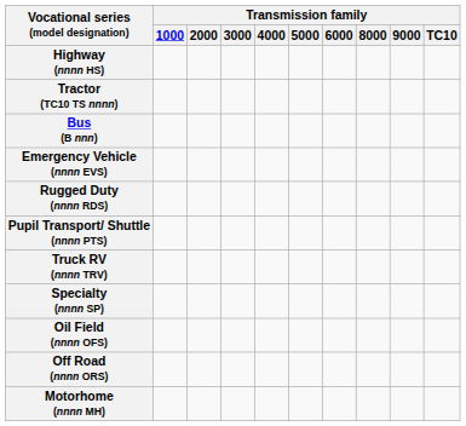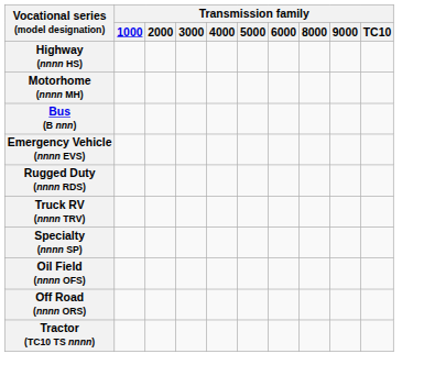 <table class="wikitable sortable" style="font-size:100%;text-align:center;">
 <tr>
 <th rowspan=2>Vocational series<br><small>(model designation)</small></th>
 <th colspan=9>Transmission family</th>
 </tr>
 <tr>
 <th><a href='#'>1000</a></th>
 <th>2000</th>
 <th>3000</th>
 <th>4000</th>
 <th>5000</th>
 <th>6000</th>
 <th>8000</th>
 <th>9000</th>
 <th>TC10</th>
 </tr>
 <tr>
 <th>Highway<br><small>(<em>nnnn</em> HS)</small></th>
 <td></td>
 <td></td>
 <td></td>
 <td></td>
 <td></td>
 <td></td>
 <td></td>
 <td></td>
 <td></td>
 </tr>
 <tr>
-<th>Tractor<br><small>(TC10 TS <em>nnnn</em>)</small></th>
+<th>Motorhome<br><small>(<em>nnnn</em> MH)</small></th>
 <td></td>
 <td></td>
 <td></td>
 <td></td>
 <td></td>
 <td></td>
 <td></td>
 <td></td>
 <td></td>
 </tr>
 <tr>
 <th><a href='#'>Bus</a><br><small>(B <em>nnn</em>)</small></th>
 <td></td>
 <td></td>
 <td></td>
 <td></td>
 <td></td>
 <td></td>
 <td></td>
 <td></td>
 <td></td>
 </tr>
 <tr>
 <th>Emergency Vehicle<br><small>(<em>nnnn</em> EVS)</small></th>
 <td></td>
 <td></td>
 <td></td>
 <td></td>
 <td></td>
 <td></td>
 <td></td>
 <td></td>
 <td></td>
 </tr>
 <tr>
 <th>Rugged Duty<br><small>(<em>nnnn</em> RDS)</small></th>
-<td></td>
-<td></td>
-<td></td>
-<td></td>
-<td></td>
-<td></td>
-<td></td>
-<td></td>
-<td></td>
-</tr>
-<tr>
-<th>Pupil Transport/ Shuttle<br><small>(<em>nnnn</em> PTS)</small></th>
 <td></td>
 <td></td>
 <td></td>
 <td></td>
 <td></td>
 <td></td>
 <td></td>
 <td></td>
 <td></td>
 </tr>
 <tr>
 <th>Truck RV<br><small>(<em>nnnn</em> TRV)</small></th>
 <td></td>
 <td></td>
 <td></td>
 <td></td>
 <td></td>
 <td></td>
 <td></td>
 <td></td>
 <td></td>
 </tr>
 <tr>
 <th>Specialty<br><small>(<em>nnnn</em> SP)</small></th>
 <td></td>
 <td></td>
 <td></td>
 <td></td>
 <td></td>
 <td></td>
 <td></td>
 <td></td>
 <td></td>
 </tr>
 <tr>
 <th>Oil Field<br><small>(<em>nnnn</em> OFS)</small></th>
 <td></td>
 <td></td>
 <td></td>
 <td></td>
 <td></td>
 <td></td>
 <td></td>
 <td></td>
 <td></td>
 </tr>
 <tr>
 <th>Off Road<br><small>(<em>nnnn</em> ORS)</small></th>
 <td></td>
 <td></td>
 <td></td>
 <td></td>
 <td></td>
 <td></td>
 <td></td>
 <td></td>
 <td></td>
 </tr>
 <tr>
-<th>Motorhome<br><small>(<em>nnnn</em> MH)</small></th>
+<th>Tractor<br><small>(TC10 TS <em>nnnn</em>)</small></th>
 <td></td>
 <td></td>
 <td></td>
 <td></td>
 <td></td>
 <td></td>
 <td></td>
 <td></td>
 <td></td>
 </tr>
 </table>
